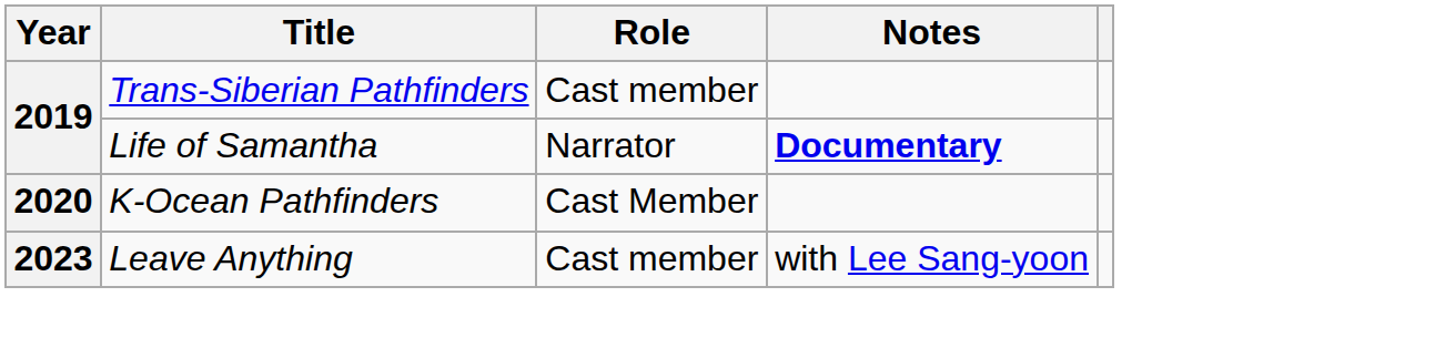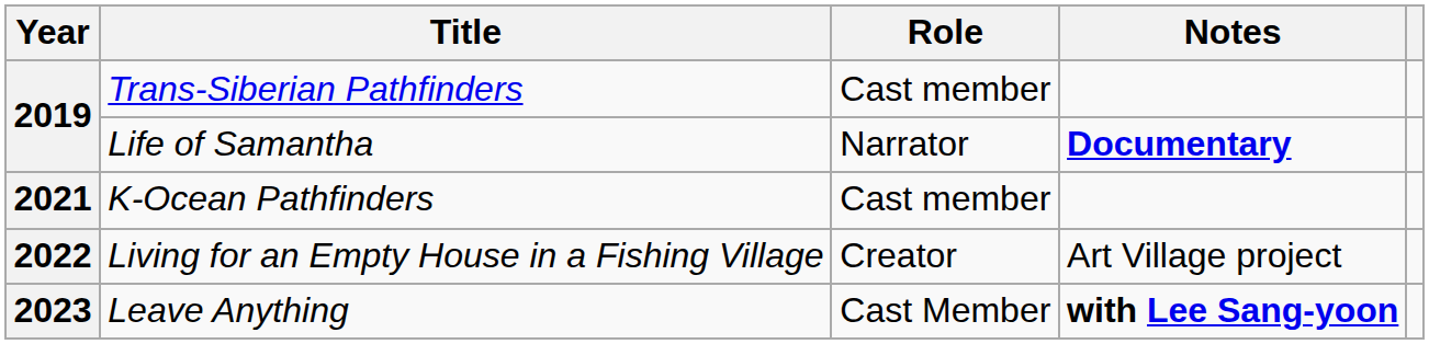 <table class="wikitable plainrowheaders sortable">
 <tr>
 <th scope="col">Year</th>
 <th scope="col">Title</th>
 <th scope="col">Role</th>
 <th scope="col">Notes</th>
 <th scope="col" class="unsortable"></th>
 </tr>
 <tr>
 <th scope="row" rowspan="2">2019</th>
 <td><em><a href='#'>Trans-Siberian Pathfinders</a></em></td>
 <td>Cast member</td>
 <td></td>
 <td style="text-align:center"></td>
 </tr>
 <tr>
 <td><em>Life of Samantha</em></td>
 <td>Narrator</td>
 <td><strong><a href='#'>Documentary</a></strong></td>
 <td style="text-align:center"></td>
 </tr>
 <tr>
-<th scope="row">2020</th>
+<th scope="row">2021</th>
 <td><em>K-Ocean Pathfinders</em></td>
-<td>Cast Member</td>
+<td>Cast member</td>
 <td></td>
+<td style="text-align:center"></td>
+</tr>
+<tr>
+<th scope="row">2022</th>
+<td><em>Living for an Empty House in a Fishing Village</em></td>
+<td>Creator</td>
+<td>Art Village project</td>
 <td style="text-align:center"></td>
 </tr>
 <tr>
 <th scope="row">2023</th>
 <td><em>Leave Anything</em></td>
-<td>Cast member</td>
-<td>with <a href='#'>Lee Sang-yoon</a></td>
+<td>Cast Member</td>
+<td><strong>with <a href='#'>Lee Sang-yoon</a></strong></td>
 <td style="text-align:center"></td>
 </tr>
 </table>
